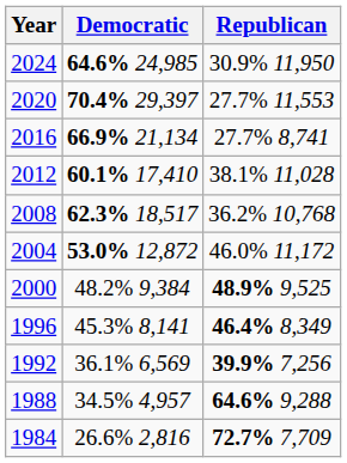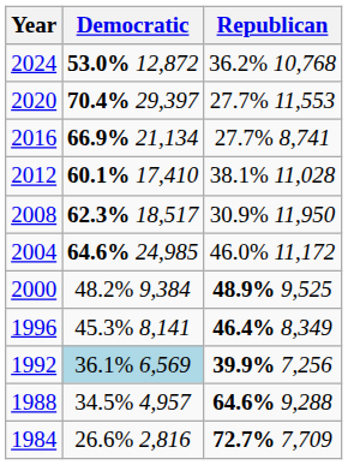 <table class="wikitable"  style="float:right; margin:1em; font-size:95%;">
 <tr style="background:lightgrey;">
 <th>Year</th>
 <th><a href='#'>Democratic</a></th>
 <th><a href='#'>Republican</a></th>
 </tr>
 <tr>
 <td align="center" ><a href='#'>2024</a></td>
-<td align="center" ><strong>64.6%</strong> <em>24,985</em></td>
-<td align="center" >30.9% <em>11,950</em></td>
+<td align="center" ><strong>53.0%</strong> <em>12,872</em></td>
+<td align="center" >36.2% <em>10,768</em></td>
 </tr>
 <tr>
 <td align="center" ><a href='#'>2020</a></td>
 <td align="center" ><strong>70.4%</strong> <em>29,397</em></td>
 <td align="center" >27.7% <em>11,553</em></td>
 </tr>
 <tr>
 <td align="center" ><a href='#'>2016</a></td>
 <td align="center" ><strong>66.9%</strong> <em>21,134</em></td>
 <td align="center" >27.7% <em>8,741</em></td>
 </tr>
 <tr>
 <td align="center" ><a href='#'>2012</a></td>
 <td align="center" ><strong>60.1%</strong> <em>17,410</em></td>
 <td align="center" >38.1% <em>11,028</em></td>
 </tr>
 <tr>
 <td align="center" ><a href='#'>2008</a></td>
 <td align="center" ><strong>62.3%</strong> <em>18,517</em></td>
-<td align="center" >36.2% <em>10,768</em></td>
+<td align="center" >30.9% <em>11,950</em></td>
 </tr>
 <tr>
 <td align="center" ><a href='#'>2004</a></td>
-<td align="center" ><strong>53.0%</strong> <em>12,872</em></td>
+<td align="center" ><strong>64.6%</strong> <em>24,985</em></td>
 <td align="center" >46.0% <em>11,172</em></td>
 </tr>
 <tr>
 <td align="center" ><a href='#'>2000</a></td>
 <td align="center" >48.2% <em>9,384</em></td>
 <td align="center" ><strong>48.9%</strong> <em>9,525</em></td>
 </tr>
 <tr>
 <td align="center" ><a href='#'>1996</a></td>
 <td align="center" >45.3% <em>8,141</em></td>
 <td align="center" ><strong>46.4%</strong> <em>8,349</em></td>
 </tr>
 <tr>
 <td align="center" ><a href='#'>1992</a></td>
-<td align="center" >36.1% <em>6,569</em></td>
+<td align="center"  style="background: lightblue;">36.1% <em>6,569</em></td>
 <td align="center" ><strong>39.9%</strong> <em>7,256</em></td>
 </tr>
 <tr>
 <td align="center" ><a href='#'>1988</a></td>
 <td align="center" >34.5% <em>4,957</em></td>
 <td align="center" ><strong>64.6%</strong> <em>9,288</em></td>
 </tr>
 <tr>
 <td align="center" ><a href='#'>1984</a></td>
 <td align="center" >26.6% <em>2,816</em></td>
 <td align="center" ><strong>72.7%</strong> <em>7,709</em></td>
 </tr>
 </table>
